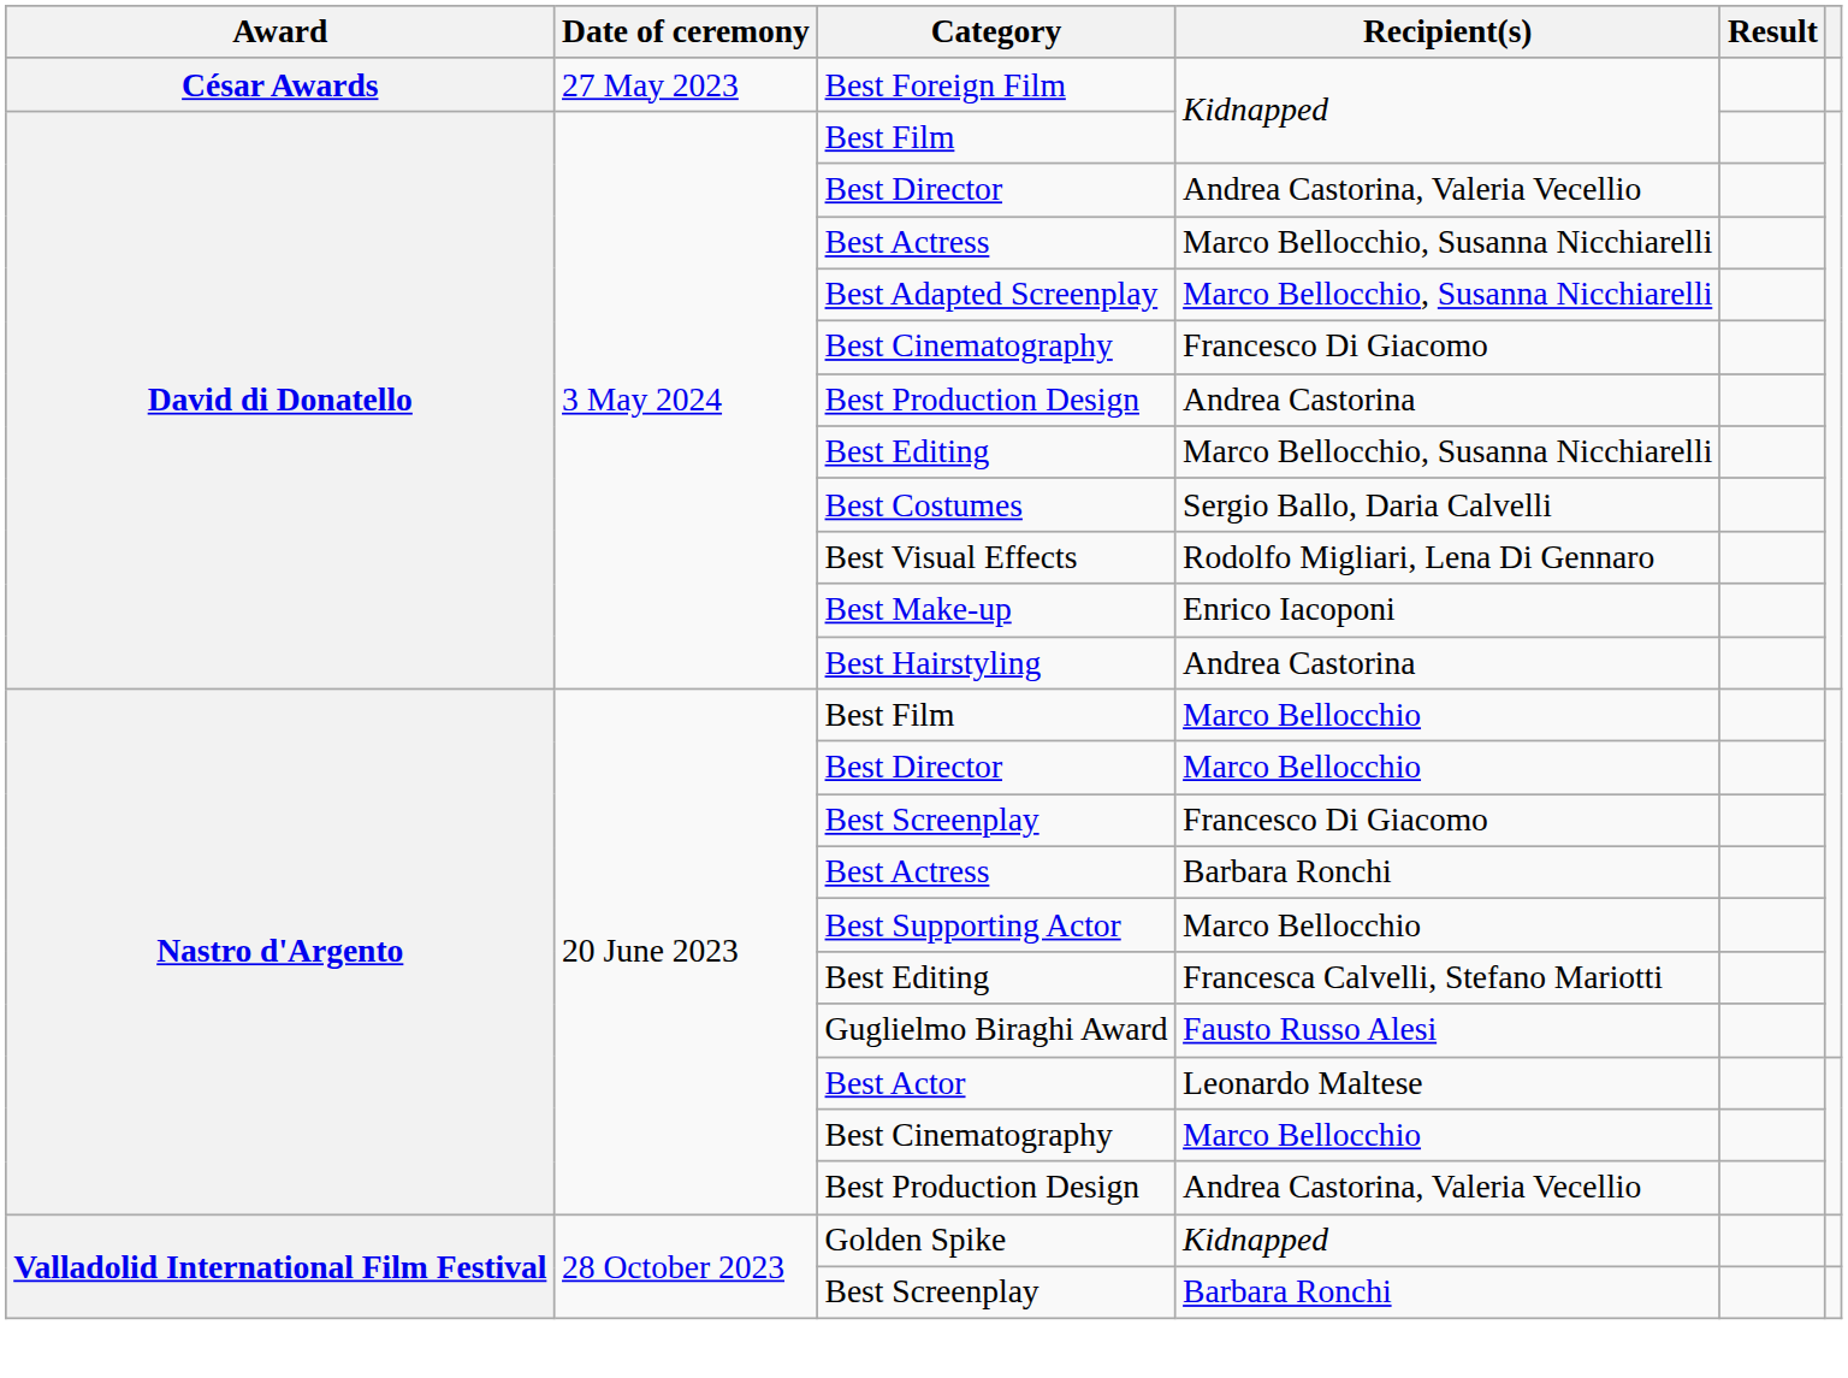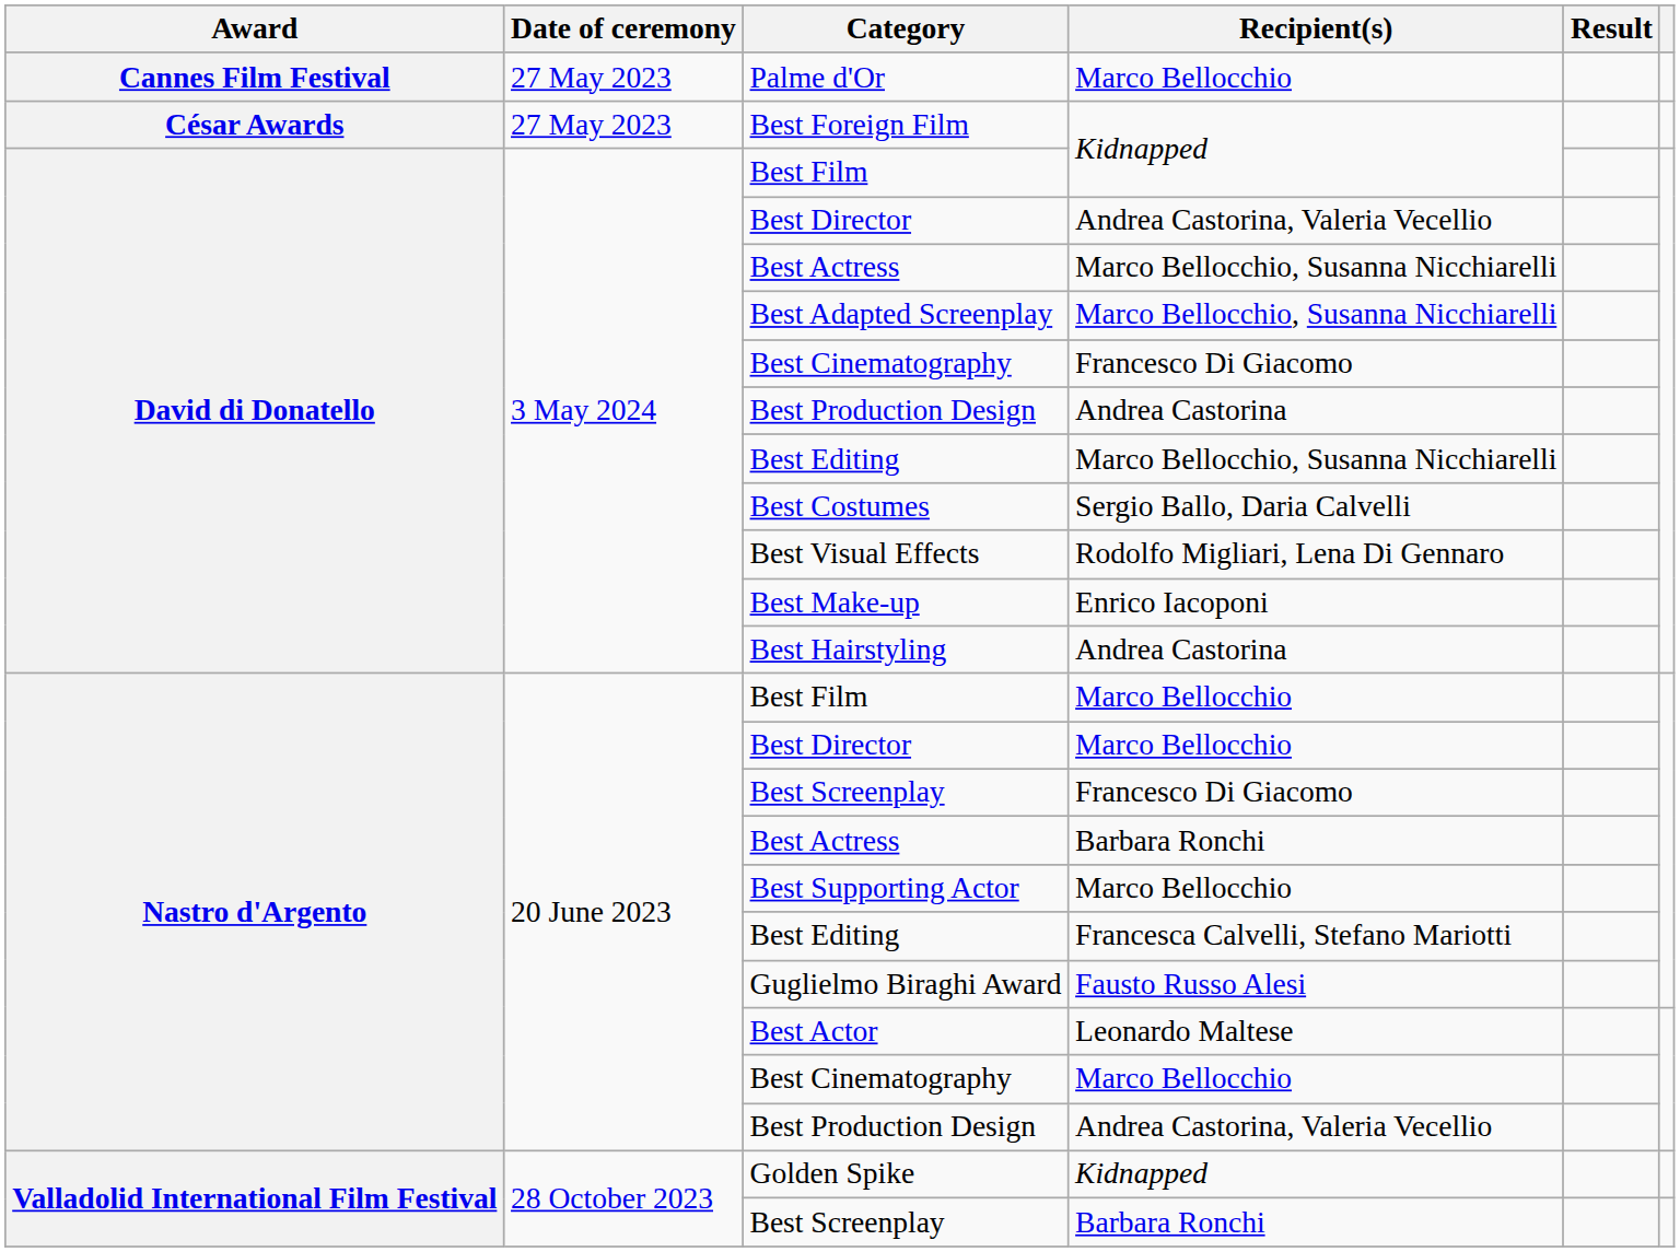 <table class="wikitable sortable plainrowheaders">
 <tr>
 <th scope="col">Award</th>
 <th scope="col">Date of ceremony</th>
 <th scope="col">Category</th>
 <th scope="col">Recipient(s)</th>
 <th scope="col">Result</th>
 <th scope="col" class="unsortable"></th>
+</tr>
+<tr>
+<th scope="row"><a href='#'>Cannes Film Festival</a></th>
+<td><a href='#'>27 May 2023</a></td>
+<td><a href='#'>Palme d'Or</a></td>
+<td><a href='#'>Marco Bellocchio</a></td>
+<td></td>
+<td align="center"></td>
 </tr>
 <tr>
 <th scope="row"><a href='#'>César Awards</a></th>
 <td><a href='#'>27 May 2023</a></td>
 <td><a href='#'>Best Foreign Film</a></td>
 <td rowspan="2"><em>Kidnapped</em></td>
 <td></td>
 <td align="center"><br></td>
 </tr>
 <tr>
 <th rowspan="11" scope="row"><a href='#'>David di Donatello</a></th>
 <td rowspan="11"><a href='#'>3 May 2024</a></td>
 <td><a href='#'>Best Film</a></td>
 <td></td>
 <td rowspan="11" align="center"></td>
 </tr>
 <tr>
 <td><a href='#'>Best Director</a></td>
 <td>Andrea Castorina, Valeria Vecellio</td>
 <td></td>
 </tr>
 <tr>
 <td><a href='#'>Best Actress</a></td>
 <td>Marco Bellocchio, Susanna Nicchiarelli</td>
 <td></td>
 </tr>
 <tr>
 <td><a href='#'>Best Adapted Screenplay</a></td>
 <td><a href='#'>Marco Bellocchio</a>, <a href='#'>Susanna Nicchiarelli</a></td>
 <td></td>
 </tr>
 <tr>
 <td><a href='#'>Best Cinematography</a></td>
 <td>Francesco Di Giacomo</td>
 <td></td>
 </tr>
 <tr>
 <td><a href='#'>Best Production Design</a></td>
 <td>Andrea Castorina</td>
 <td></td>
 </tr>
 <tr>
 <td><a href='#'>Best Editing</a></td>
 <td>Marco Bellocchio, Susanna Nicchiarelli</td>
 <td></td>
 </tr>
 <tr>
 <td><a href='#'>Best Costumes</a></td>
 <td>Sergio Ballo, Daria Calvelli</td>
 <td></td>
 </tr>
 <tr>
 <td>Best Visual Effects</td>
 <td>Rodolfo Migliari, Lena Di Gennaro</td>
 <td></td>
 </tr>
 <tr>
 <td><a href='#'>Best Make-up</a></td>
 <td>Enrico Iacoponi</td>
 <td></td>
 </tr>
 <tr>
 <td><a href='#'>Best Hairstyling</a></td>
 <td>Andrea Castorina</td>
 <td></td>
 </tr>
 <tr>
 <th rowspan="10" scope="row"><a href='#'>Nastro d'Argento</a></th>
 <td rowspan="10">20 June 2023</td>
 <td>Best Film</td>
 <td><a href='#'>Marco Bellocchio</a></td>
 <td></td>
 <td rowspan="7" align="center"></td>
 </tr>
 <tr>
 <td><a href='#'>Best Director</a></td>
 <td><a href='#'>Marco Bellocchio</a></td>
 <td></td>
 </tr>
 <tr>
 <td><a href='#'>Best Screenplay</a></td>
 <td>Francesco Di Giacomo</td>
 <td></td>
 </tr>
 <tr>
 <td><a href='#'>Best Actress</a></td>
 <td>Barbara Ronchi</td>
 <td></td>
 </tr>
 <tr>
 <td><a href='#'>Best Supporting Actor</a></td>
 <td>Marco Bellocchio</td>
 <td></td>
 </tr>
 <tr>
 <td>Best Editing</td>
 <td>Francesca Calvelli, Stefano Mariotti</td>
 <td></td>
 </tr>
 <tr>
 <td>Guglielmo Biraghi Award</td>
 <td><a href='#'>Fausto Russo Alesi</a></td>
 <td></td>
 </tr>
 <tr>
 <td><a href='#'>Best Actor</a></td>
 <td>Leonardo Maltese</td>
 <td></td>
 <td rowspan="3" align="center"></td>
 </tr>
 <tr>
 <td>Best Cinematography</td>
 <td><a href='#'>Marco Bellocchio</a></td>
 <td></td>
 </tr>
 <tr>
 <td>Best Production Design</td>
 <td>Andrea Castorina, Valeria Vecellio</td>
 <td></td>
 </tr>
 <tr>
 <th rowspan="2" scope="row"><a href='#'>Valladolid International Film Festival</a></th>
 <td rowspan="2"><a href='#'>28 October 2023</a></td>
 <td>Golden Spike</td>
 <td><em>Kidnapped</em></td>
 <td></td>
 <td align="center"></td>
 </tr>
 <tr>
 <td>Best Screenplay</td>
 <td><a href='#'>Barbara Ronchi</a></td>
 <td></td>
 <td align="center"></td>
 </tr>
 </table>
